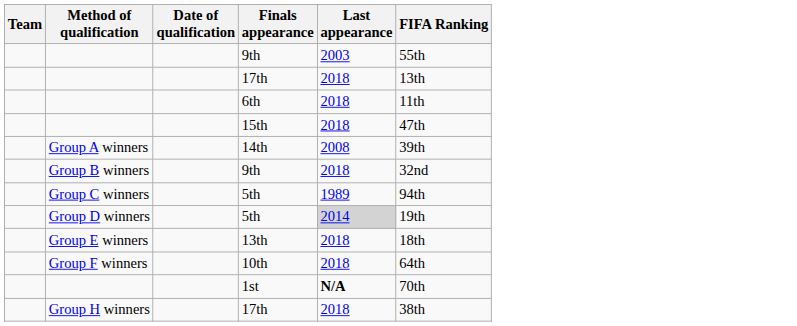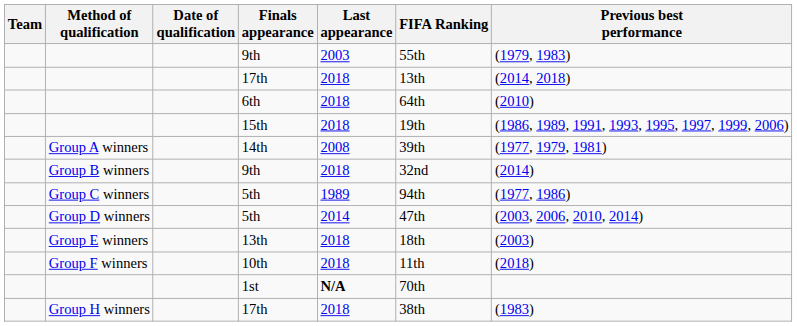 <table class="wikitable sortable" style="text-align:left;">
 <tr>
 <th>Team</th>
 <th>Method of<br>qualification</th>
 <th>Date of<br>qualification</th>
 <th data-sort-type="number">Finals<br>appearance</th>
 <th>Last<br>appearance</th>
 <th>FIFA Ranking</th>
+<th>Previous best<br>performance</th>
 </tr>
 <tr>
 <td></td>
 <td></td>
 <td></td>
 <td>9th</td>
 <td><a href='#'>2003</a></td>
 <td>55th</td>
+<td> (<a href='#'>1979</a>, <a href='#'>1983</a>)</td>
 </tr>
 <tr>
 <td></td>
 <td></td>
 <td></td>
 <td>17th</td>
 <td><a href='#'>2018</a></td>
 <td>13th</td>
+<td> (<a href='#'>2014</a>, <a href='#'>2018</a>)</td>
 </tr>
 <tr>
 <td></td>
 <td></td>
 <td></td>
 <td>6th</td>
 <td><a href='#'>2018</a></td>
-<td>11th</td>
+<td>64th</td>
+<td> (<a href='#'>2010</a>)</td>
 </tr>
 <tr>
 <td></td>
 <td></td>
 <td></td>
 <td>15th</td>
 <td><a href='#'>2018</a></td>
-<td>47th</td>
+<td>19th</td>
+<td> (<a href='#'>1986</a>, <a href='#'>1989</a>, <a href='#'>1991</a>, <a href='#'>1993</a>, <a href='#'>1995</a>, <a href='#'>1997</a>, <a href='#'>1999</a>, <a href='#'>2006</a>)</td>
 </tr>
 <tr>
 <td></td>
 <td><a href='#'>Group A</a> winners</td>
 <td></td>
 <td>14th</td>
 <td><a href='#'>2008</a></td>
 <td>39th</td>
+<td> (<a href='#'>1977</a>, <a href='#'>1979</a>, <a href='#'>1981</a>)</td>
 </tr>
 <tr>
 <td></td>
 <td><a href='#'>Group B</a> winners</td>
 <td></td>
 <td>9th</td>
 <td><a href='#'>2018</a></td>
 <td>32nd</td>
+<td> (<a href='#'>2014</a>)</td>
 </tr>
 <tr>
 <td></td>
 <td><a href='#'>Group C</a> winners</td>
 <td></td>
 <td>5th</td>
 <td><a href='#'>1989</a></td>
 <td>94th</td>
+<td> (<a href='#'>1977</a>, <a href='#'>1986</a>)</td>
 </tr>
 <tr>
 <td></td>
 <td><a href='#'>Group D</a> winners</td>
 <td></td>
 <td>5th</td>
-<td style="background: lightgrey;"><a href='#'>2014</a></td>
-<td>19th</td>
+<td><a href='#'>2014</a></td>
+<td>47th</td>
+<td> (<a href='#'>2003</a>, <a href='#'>2006</a>, <a href='#'>2010</a>, <a href='#'>2014</a>)</td>
 </tr>
 <tr>
 <td></td>
 <td><a href='#'>Group E</a> winners</td>
 <td></td>
 <td>13th</td>
 <td><a href='#'>2018</a></td>
 <td>18th</td>
+<td> (<a href='#'>2003</a>)</td>
 </tr>
 <tr>
 <td></td>
 <td><a href='#'>Group F</a> winners</td>
 <td></td>
 <td>10th</td>
 <td><a href='#'>2018</a></td>
-<td>64th</td>
+<td>11th</td>
+<td> (<a href='#'>2018</a>)</td>
 </tr>
 <tr>
 <td></td>
 <td></td>
 <td></td>
 <td>1st</td>
 <td><strong>N/A</strong></td>
 <td>70th</td>
+<td></td>
 </tr>
 <tr>
 <td></td>
 <td><a href='#'>Group H</a> winners</td>
 <td></td>
 <td>17th</td>
 <td><a href='#'>2018</a></td>
 <td>38th</td>
+<td> (<a href='#'>1983</a>)</td>
 </tr>
 </table>
